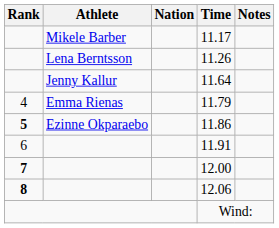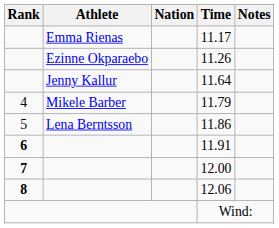 <table class="wikitable sortable" style="text-align:center;">
 <tr>
 <th scope="col" style="width: 10px;">Rank</th>
 <th scope="col">Athlete</th>
 <th scope="col">Nation</th>
 <th scope="col">Time</th>
 <th scope="col">Notes</th>
 </tr>
 <tr>
 <td></td>
-<td align=left><a href='#'>Mikele Barber</a></td>
+<td align=left><a href='#'>Emma Rienas</a></td>
 <td align=left></td>
 <td>11.17</td>
 <td></td>
 </tr>
 <tr>
 <td></td>
-<td align=left><a href='#'>Lena Berntsson</a></td>
+<td align=left><a href='#'>Ezinne Okparaebo</a></td>
 <td align=left></td>
 <td>11.26</td>
 <td><strong></strong></td>
 </tr>
 <tr>
 <td></td>
 <td align=left><a href='#'>Jenny Kallur</a></td>
 <td align=left></td>
 <td>11.64</td>
 <td></td>
 </tr>
 <tr>
 <td>4</td>
-<td align=left><a href='#'>Emma Rienas</a></td>
+<td align=left><a href='#'>Mikele Barber</a></td>
 <td align=left></td>
 <td>11.79</td>
 <td></td>
 </tr>
 <tr>
-<td><strong>5</strong></td>
-<td align=left><a href='#'>Ezinne Okparaebo</a></td>
+<td>5</td>
+<td align=left><a href='#'>Lena Berntsson</a></td>
 <td align=left></td>
 <td>11.86</td>
 <td></td>
 </tr>
 <tr>
-<td>6</td>
+<td><strong>6</strong></td>
 <td align=left></td>
 <td align=left></td>
 <td>11.91</td>
 <td></td>
 </tr>
 <tr>
 <td><strong>7</strong></td>
 <td align=left></td>
 <td align=left></td>
 <td>12.00</td>
 <td></td>
 </tr>
 <tr>
 <td><strong>8</strong></td>
 <td align=left></td>
 <td align=left></td>
 <td>12.06</td>
 <td></td>
 </tr>
 <tr class="sortbottom">
 <td colspan="3"></td>
 <td colspan="2">Wind: </td>
 </tr>
 </table>
